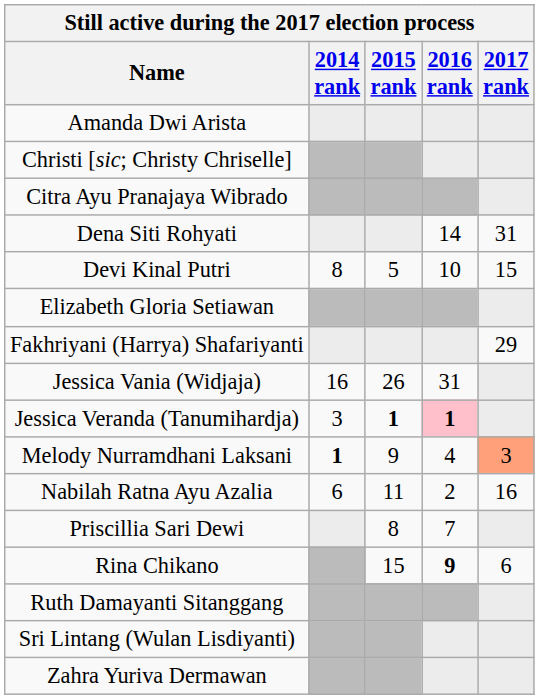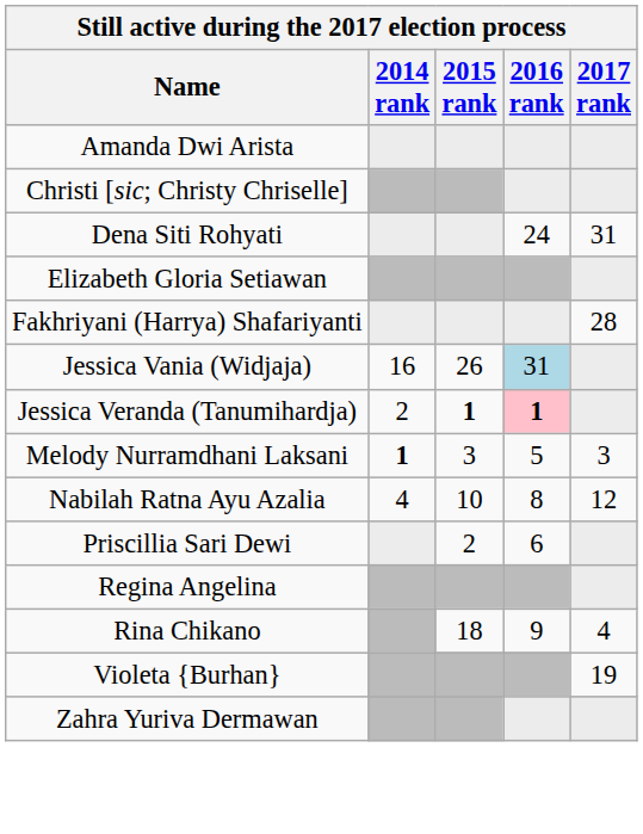 <table class="wikitable sortable" style="font-size:95%; text-align:center;">
 <tr>
 <th colspan=5>Still active during the 2017 election process</th>
 </tr>
 <tr>
 <th>Name</th>
 <th><a href='#'>2014<br>rank</a></th>
 <th><a href='#'>2015<br>rank</a></th>
 <th><a href='#'>2016<br>rank</a></th>
 <th><a href='#'>2017<br>rank</a></th>
 </tr>
 <tr>
 <td>Amanda Dwi Arista</td>
 <td style="background:#ececec; text-align:center; color:gray;"></td>
 <td style="background:#ececec; text-align:center; color:gray;"></td>
 <td style="background:#ececec; text-align:center; color:gray;"></td>
 <td style="background:#ececec; text-align:center; color:gray;"></td>
 </tr>
 <tr>
 <td>Christi [<em>sic</em>; Christy Chriselle]</td>
 <td style="background:#bbb;"> </td>
 <td style="background:#bbb;"> </td>
 <td style="background:#ececec; text-align:center; color:gray;"></td>
 <td style="background:#ececec; text-align:center; color:gray;"></td>
 </tr>
 <tr>
-<td>Citra Ayu Pranajaya Wibrado</td>
-<td style="background:#bbb;"> </td>
-<td style="background:#bbb;"> </td>
-<td style="background:#bbb;"> </td>
-<td style="background:#ececec; text-align:center; color:gray;"></td>
-</tr>
-<tr>
 <td>Dena Siti Rohyati</td>
 <td style="background:#ececec; text-align:center; color:gray;"></td>
 <td style="background:#ececec; text-align:center; color:gray;"></td>
-<td>14</td>
+<td>24</td>
 <td>31</td>
-</tr>
-<tr>
-<td>Devi Kinal Putri</td>
-<td>8</td>
-<td>5</td>
-<td>10</td>
-<td>15</td>
 </tr>
 <tr>
 <td>Elizabeth Gloria Setiawan</td>
 <td style="background:#bbb;"> </td>
 <td style="background:#bbb;"> </td>
 <td style="background:#bbb;"> </td>
 <td style="background:#ececec; text-align:center; color:gray;"></td>
 </tr>
 <tr>
 <td>Fakhriyani (Harrya) Shafariyanti</td>
 <td style="background:#ececec; text-align:center; color:gray;"></td>
 <td style="background:#ececec; text-align:center; color:gray;"></td>
 <td style="background:#ececec; text-align:center; color:gray;"></td>
-<td>29</td>
+<td>28</td>
 </tr>
 <tr>
 <td>Jessica Vania (Widjaja)</td>
 <td>16</td>
 <td>26</td>
-<td>31</td>
+<td style="background: lightblue;">31</td>
 <td style="background:#ececec; text-align:center; color:gray;"></td>
 </tr>
 <tr>
 <td>Jessica Veranda (Tanumihardja)</td>
-<td>3</td>
+<td>2</td>
 <td><strong>1</strong></td>
 <td style="background: pink;"><strong>1</strong></td>
 <td style="background:#ececec; text-align:center; color:gray;"></td>
 </tr>
 <tr>
 <td>Melody Nurramdhani Laksani</td>
 <td><strong>1</strong></td>
-<td>9</td>
-<td>4</td>
-<td style="background: lightsalmon;">3</td>
+<td>3</td>
+<td>5</td>
+<td>3</td>
 </tr>
 <tr>
 <td>Nabilah Ratna Ayu Azalia</td>
-<td>6</td>
-<td>11</td>
-<td>2</td>
-<td>16</td>
+<td>4</td>
+<td>10</td>
+<td>8</td>
+<td>12</td>
 </tr>
 <tr>
 <td>Priscillia Sari Dewi</td>
 <td style="background:#ececec; text-align:center; color:gray;"></td>
-<td>8</td>
-<td>7</td>
+<td>2</td>
+<td>6</td>
 <td style="background:#ececec; text-align:center; color:gray;"></td>
 </tr>
 <tr>
-<td> Rina Chikano</td>
-<td style="background:#bbb;"> </td>
-<td>15</td>
-<td><strong>9</strong></td>
-<td>6</td>
-</tr>
-<tr>
-<td>Ruth Damayanti Sitanggang</td>
+<td>Regina Angelina</td>
 <td style="background:#bbb;"> </td>
 <td style="background:#bbb;"> </td>
 <td style="background:#bbb;"> </td>
 <td style="background:#ececec; text-align:center; color:gray;"></td>
 </tr>
 <tr>
-<td>Sri Lintang (Wulan Lisdiyanti)</td>
+<td> Rina Chikano</td>
+<td style="background:#bbb;"> </td>
+<td>18</td>
+<td>9</td>
+<td>4</td>
+</tr>
+<tr>
+<td>Violeta {Burhan}</td>
 <td style="background:#bbb;"> </td>
 <td style="background:#bbb;"> </td>
-<td style="background:#ececec; text-align:center; color:gray;"></td>
-<td style="background:#ececec; text-align:center; color:gray;"></td>
+<td style="background:#bbb;"> </td>
+<td>19</td>
 </tr>
 <tr>
 <td>Zahra Yuriva Dermawan</td>
 <td style="background:#bbb;"> </td>
 <td style="background:#bbb;"> </td>
 <td style="background:#ececec; text-align:center; color:gray;"></td>
 <td style="background:#ececec; text-align:center; color:gray;"></td>
 </tr>
 </table>
